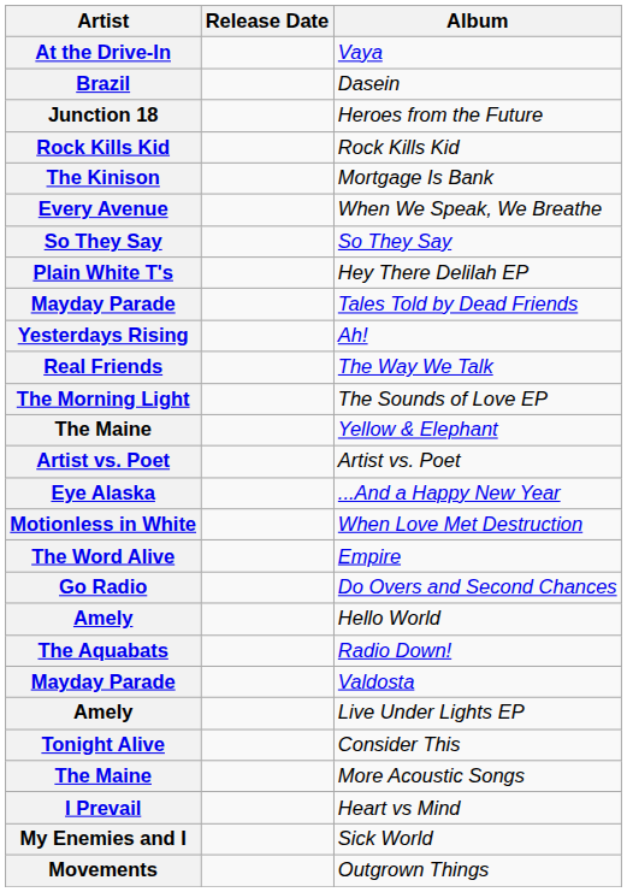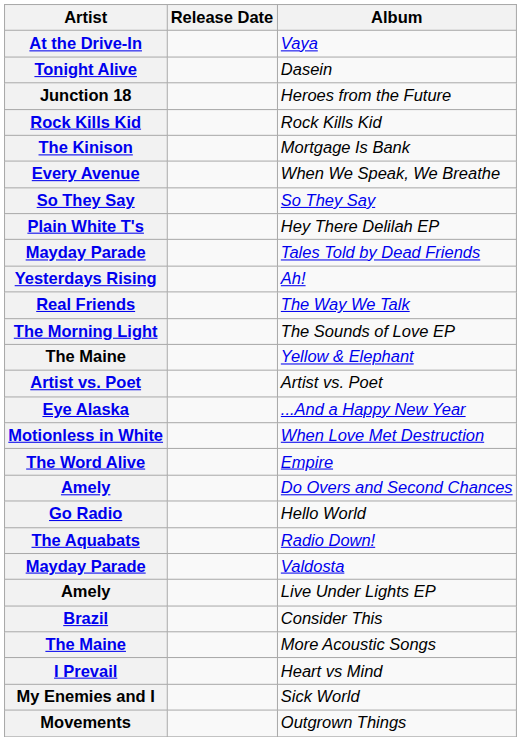 <table class="wikitable plainrowheaders sortable">
 <tr>
 <th>Artist</th>
 <th>Release Date</th>
 <th>Album</th>
 </tr>
 <tr>
 <th scope="row"><a href='#'>At the Drive-In</a></th>
 <td></td>
 <td><em><a href='#'>Vaya</a></em></td>
 </tr>
 <tr>
-<th scope="row"><a href='#'>Brazil</a></th>
+<th scope="row"><a href='#'>Tonight Alive</a></th>
 <td></td>
 <td><em>Dasein</em></td>
 </tr>
 <tr>
 <th scope="row">Junction 18</th>
 <td></td>
 <td><em>Heroes from the Future</em></td>
 </tr>
 <tr>
 <th scope="row"><a href='#'>Rock Kills Kid</a></th>
 <td></td>
 <td><em>Rock Kills Kid</em></td>
 </tr>
 <tr>
 <th scope="row"><a href='#'>The Kinison</a></th>
 <td></td>
 <td><em>Mortgage Is Bank</em></td>
 </tr>
 <tr>
 <th scope="row"><a href='#'>Every Avenue</a></th>
 <td></td>
 <td><em>When We Speak, We Breathe</em></td>
 </tr>
 <tr>
 <th scope="row"><a href='#'>So They Say</a></th>
 <td></td>
 <td><em><a href='#'>So They Say</a></em></td>
 </tr>
 <tr>
 <th scope="row"><a href='#'>Plain White T's</a></th>
 <td></td>
 <td><em>Hey There Delilah EP</em></td>
 </tr>
 <tr>
 <th scope="row"><a href='#'>Mayday Parade</a></th>
 <td></td>
 <td><em><a href='#'>Tales Told by Dead Friends</a></em></td>
 </tr>
 <tr>
 <th scope="row"><a href='#'>Yesterdays Rising</a></th>
 <td></td>
 <td><em><a href='#'>Ah!</a></em></td>
 </tr>
 <tr>
 <th scope="row"><a href='#'>Real Friends</a></th>
 <td></td>
 <td><em><a href='#'>The Way We Talk</a></em></td>
 </tr>
 <tr>
 <th scope="row"><a href='#'>The Morning Light</a></th>
 <td></td>
 <td><em>The Sounds of Love EP</em></td>
 </tr>
 <tr>
 <th scope="row">The Maine</th>
 <td></td>
 <td><em><a href='#'>Yellow & Elephant</a></em></td>
 </tr>
 <tr>
 <th scope="row"><a href='#'>Artist vs. Poet</a></th>
 <td></td>
 <td><em>Artist vs. Poet</em></td>
 </tr>
 <tr>
 <th scope="row"><a href='#'>Eye Alaska</a></th>
 <td></td>
 <td><em><a href='#'>...And a Happy New Year</a></em></td>
 </tr>
 <tr>
 <th scope="row"><a href='#'>Motionless in White</a></th>
 <td></td>
 <td><em><a href='#'>When Love Met Destruction</a></em></td>
 </tr>
 <tr>
 <th scope="row"><a href='#'>The Word Alive</a></th>
 <td></td>
 <td><em><a href='#'>Empire</a></em></td>
 </tr>
 <tr>
-<th scope="row"><a href='#'>Go Radio</a></th>
+<th scope="row"><a href='#'>Amely</a></th>
 <td></td>
 <td><em><a href='#'>Do Overs and Second Chances</a></em></td>
 </tr>
 <tr>
-<th scope="row"><a href='#'>Amely</a></th>
+<th scope="row"><a href='#'>Go Radio</a></th>
 <td></td>
 <td><em>Hello World</em></td>
 </tr>
 <tr>
 <th scope="row"><a href='#'>The Aquabats</a></th>
 <td></td>
 <td><em><a href='#'>Radio Down!</a></em></td>
 </tr>
 <tr>
 <th scope="row"><a href='#'>Mayday Parade</a></th>
 <td></td>
 <td><em><a href='#'>Valdosta</a></em></td>
 </tr>
 <tr>
 <th scope="row">Amely</th>
 <td></td>
 <td><em>Live Under Lights EP</em></td>
 </tr>
 <tr>
-<th scope="row"><a href='#'>Tonight Alive</a></th>
+<th scope="row"><a href='#'>Brazil</a></th>
 <td></td>
 <td><em>Consider This</em></td>
 </tr>
 <tr>
 <th scope="row"><a href='#'>The Maine</a></th>
 <td></td>
 <td><em>More Acoustic Songs</em></td>
 </tr>
 <tr>
 <th scope="row"><a href='#'>I Prevail</a></th>
 <td></td>
 <td><em>Heart vs Mind</em></td>
 </tr>
 <tr>
 <th scope="row">My Enemies and I</th>
 <td></td>
 <td><em>Sick World</em></td>
 </tr>
 <tr>
 <th scope="row">Movements</th>
 <td></td>
 <td><em>Outgrown Things</em></td>
 </tr>
 </table>
